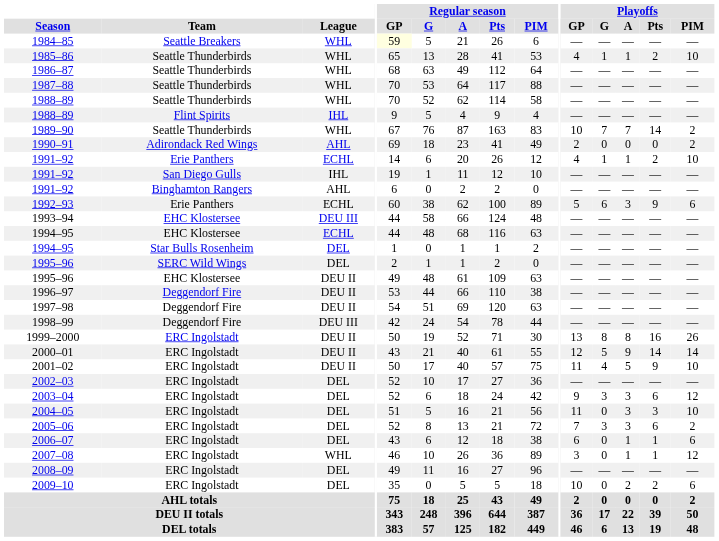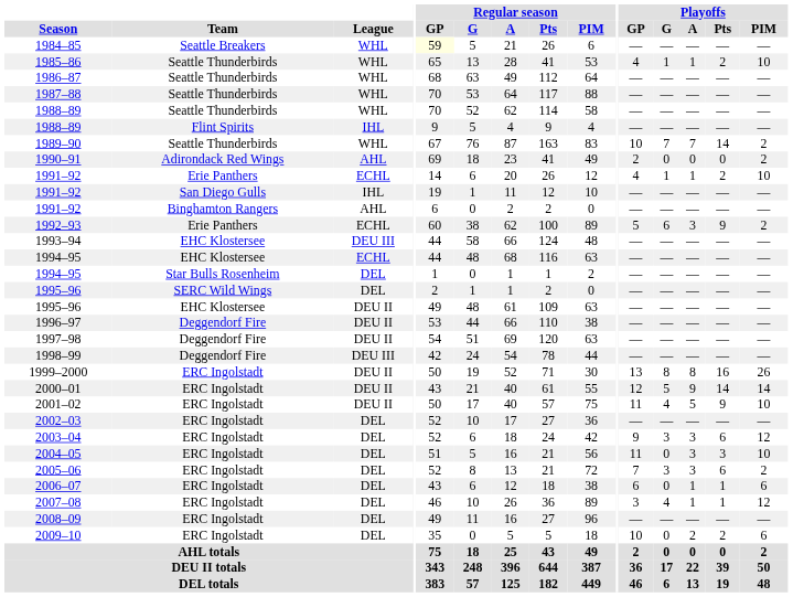 <table border="0" cellpadding="1" cellspacing="0" style="text-align:center; width:60em">
 <tr bgcolor="#e0e0e0">
 <th colspan="3"  bgcolor="#ffffff"></th>
 <th rowspan="99" bgcolor="#ffffff"></th>
 <th colspan="5"><a href='#'>Regular season</a></th>
 <th rowspan="99" bgcolor="#ffffff"></th>
 <th colspan="5"><a href='#'>Playoffs</a></th>
 </tr>
 <tr bgcolor="#e0e0e0">
 <th><a href='#'>Season</a></th>
 <th>Team</th>
 <th>League</th>
 <th>GP</th>
 <th><a href='#'>G</a></th>
 <th><a href='#'>A</a></th>
 <th><a href='#'>Pts</a></th>
 <th><a href='#'>PIM</a></th>
 <th>GP</th>
 <th>G</th>
 <th>A</th>
 <th>Pts</th>
 <th>PIM</th>
 </tr>
 <tr>
 <td><a href='#'>1984–85</a></td>
 <td><a href='#'>Seattle Breakers</a></td>
 <td><a href='#'>WHL</a></td>
 <td style="background: lightyellow;">59</td>
 <td>5</td>
 <td>21</td>
 <td>26</td>
 <td>6</td>
 <td>—</td>
 <td>—</td>
 <td>—</td>
 <td>—</td>
 <td>—</td>
 </tr>
 <tr bgcolor="#f0f0f0">
 <td><a href='#'>1985–86</a></td>
 <td>Seattle Thunderbirds</td>
 <td>WHL</td>
 <td>65</td>
 <td>13</td>
 <td>28</td>
 <td>41</td>
 <td>53</td>
 <td>4</td>
 <td>1</td>
 <td>1</td>
 <td>2</td>
 <td>10</td>
 </tr>
 <tr>
 <td><a href='#'>1986–87</a></td>
 <td>Seattle Thunderbirds</td>
 <td>WHL</td>
 <td>68</td>
 <td>63</td>
 <td>49</td>
 <td>112</td>
 <td>64</td>
 <td>—</td>
 <td>—</td>
 <td>—</td>
 <td>—</td>
 <td>—</td>
 </tr>
 <tr bgcolor="#f0f0f0">
 <td><a href='#'>1987–88</a></td>
 <td>Seattle Thunderbirds</td>
 <td>WHL</td>
 <td>70</td>
 <td>53</td>
 <td>64</td>
 <td>117</td>
 <td>88</td>
 <td>—</td>
 <td>—</td>
 <td>—</td>
 <td>—</td>
 <td>—</td>
 </tr>
 <tr>
 <td><a href='#'>1988–89</a></td>
 <td>Seattle Thunderbirds</td>
 <td>WHL</td>
 <td>70</td>
 <td>52</td>
 <td>62</td>
 <td>114</td>
 <td>58</td>
 <td>—</td>
 <td>—</td>
 <td>—</td>
 <td>—</td>
 <td>—</td>
 </tr>
 <tr bgcolor="#f0f0f0">
 <td><a href='#'>1988–89</a></td>
 <td><a href='#'>Flint Spirits</a></td>
 <td><a href='#'>IHL</a></td>
 <td>9</td>
 <td>5</td>
 <td>4</td>
 <td>9</td>
 <td>4</td>
 <td>—</td>
 <td>—</td>
 <td>—</td>
 <td>—</td>
 <td>—</td>
 </tr>
 <tr>
 <td><a href='#'>1989–90</a></td>
 <td>Seattle Thunderbirds</td>
 <td>WHL</td>
 <td>67</td>
 <td>76</td>
 <td>87</td>
 <td>163</td>
 <td>83</td>
 <td>10</td>
 <td>7</td>
 <td>7</td>
 <td>14</td>
 <td>2</td>
 </tr>
 <tr bgcolor="#f0f0f0">
 <td><a href='#'>1990–91</a></td>
 <td><a href='#'>Adirondack Red Wings</a></td>
 <td><a href='#'>AHL</a></td>
 <td>69</td>
 <td>18</td>
 <td>23</td>
 <td>41</td>
 <td>49</td>
 <td>2</td>
 <td>0</td>
 <td>0</td>
 <td>0</td>
 <td>2</td>
 </tr>
 <tr>
 <td><a href='#'>1991–92</a></td>
 <td><a href='#'>Erie Panthers</a></td>
 <td><a href='#'>ECHL</a></td>
 <td>14</td>
 <td>6</td>
 <td>20</td>
 <td>26</td>
 <td>12</td>
 <td>4</td>
 <td>1</td>
 <td>1</td>
 <td>2</td>
 <td>10</td>
 </tr>
 <tr bgcolor="#f0f0f0">
 <td><a href='#'>1991–92</a></td>
 <td><a href='#'>San Diego Gulls</a></td>
 <td>IHL</td>
 <td>19</td>
 <td>1</td>
 <td>11</td>
 <td>12</td>
 <td>10</td>
 <td>—</td>
 <td>—</td>
 <td>—</td>
 <td>—</td>
 <td>—</td>
 </tr>
 <tr>
 <td><a href='#'>1991–92</a></td>
 <td><a href='#'>Binghamton Rangers</a></td>
 <td>AHL</td>
 <td>6</td>
 <td>0</td>
 <td>2</td>
 <td>2</td>
 <td>0</td>
 <td>—</td>
 <td>—</td>
 <td>—</td>
 <td>—</td>
 <td>—</td>
 </tr>
 <tr bgcolor="#f0f0f0">
 <td><a href='#'>1992–93</a></td>
 <td>Erie Panthers</td>
 <td>ECHL</td>
 <td>60</td>
 <td>38</td>
 <td>62</td>
 <td>100</td>
 <td>89</td>
 <td>5</td>
 <td>6</td>
 <td>3</td>
 <td>9</td>
-<td>6</td>
+<td>2</td>
 </tr>
 <tr>
 <td>1993–94</td>
 <td><a href='#'>EHC Klostersee</a></td>
 <td><a href='#'>DEU III</a></td>
 <td>44</td>
 <td>58</td>
 <td>66</td>
 <td>124</td>
 <td>48</td>
 <td>—</td>
 <td>—</td>
 <td>—</td>
 <td>—</td>
 <td>—</td>
 </tr>
 <tr bgcolor="#f0f0f0">
 <td>1994–95</td>
 <td>EHC Klostersee</td>
 <td><a href='#'>ECHL</a></td>
 <td>44</td>
 <td>48</td>
 <td>68</td>
 <td>116</td>
 <td>63</td>
 <td>—</td>
 <td>—</td>
 <td>—</td>
 <td>—</td>
 <td>—</td>
 </tr>
 <tr>
 <td><a href='#'>1994–95</a></td>
 <td><a href='#'>Star Bulls Rosenheim</a></td>
 <td><a href='#'>DEL</a></td>
 <td>1</td>
 <td>0</td>
 <td>1</td>
 <td>1</td>
 <td>2</td>
 <td>—</td>
 <td>—</td>
 <td>—</td>
 <td>—</td>
 <td>—</td>
 </tr>
 <tr bgcolor="#f0f0f0">
 <td><a href='#'>1995–96</a></td>
 <td><a href='#'>SERC Wild Wings</a></td>
 <td>DEL</td>
 <td>2</td>
 <td>1</td>
 <td>1</td>
 <td>2</td>
 <td>0</td>
 <td>—</td>
 <td>—</td>
 <td>—</td>
 <td>—</td>
 <td>—</td>
 </tr>
 <tr>
 <td>1995–96</td>
 <td>EHC Klostersee</td>
 <td>DEU II</td>
 <td>49</td>
 <td>48</td>
 <td>61</td>
 <td>109</td>
 <td>63</td>
 <td>—</td>
 <td>—</td>
 <td>—</td>
 <td>—</td>
 <td>—</td>
 </tr>
 <tr bgcolor="#f0f0f0">
 <td>1996–97</td>
 <td><a href='#'>Deggendorf Fire</a></td>
 <td>DEU II</td>
 <td>53</td>
 <td>44</td>
 <td>66</td>
 <td>110</td>
 <td>38</td>
 <td>—</td>
 <td>—</td>
 <td>—</td>
 <td>—</td>
 <td>—</td>
 </tr>
 <tr>
 <td>1997–98</td>
 <td>Deggendorf Fire</td>
 <td>DEU II</td>
 <td>54</td>
 <td>51</td>
 <td>69</td>
 <td>120</td>
 <td>63</td>
 <td>—</td>
 <td>—</td>
 <td>—</td>
 <td>—</td>
 <td>—</td>
 </tr>
 <tr bgcolor="#f0f0f0">
 <td>1998–99</td>
 <td>Deggendorf Fire</td>
 <td>DEU III</td>
 <td>42</td>
 <td>24</td>
 <td>54</td>
 <td>78</td>
 <td>44</td>
 <td>—</td>
 <td>—</td>
 <td>—</td>
 <td>—</td>
 <td>—</td>
 </tr>
 <tr>
 <td>1999–2000</td>
 <td><a href='#'>ERC Ingolstadt</a></td>
 <td>DEU II</td>
 <td>50</td>
 <td>19</td>
 <td>52</td>
 <td>71</td>
 <td>30</td>
 <td>13</td>
 <td>8</td>
 <td>8</td>
 <td>16</td>
 <td>26</td>
 </tr>
 <tr bgcolor="#f0f0f0">
 <td>2000–01</td>
 <td>ERC Ingolstadt</td>
 <td>DEU II</td>
 <td>43</td>
 <td>21</td>
 <td>40</td>
 <td>61</td>
 <td>55</td>
 <td>12</td>
 <td>5</td>
 <td>9</td>
 <td>14</td>
 <td>14</td>
 </tr>
 <tr>
 <td>2001–02</td>
 <td>ERC Ingolstadt</td>
 <td>DEU II</td>
 <td>50</td>
 <td>17</td>
 <td>40</td>
 <td>57</td>
 <td>75</td>
 <td>11</td>
 <td>4</td>
 <td>5</td>
 <td>9</td>
 <td>10</td>
 </tr>
 <tr bgcolor="#f0f0f0">
 <td><a href='#'>2002–03</a></td>
 <td>ERC Ingolstadt</td>
 <td>DEL</td>
 <td>52</td>
 <td>10</td>
 <td>17</td>
 <td>27</td>
 <td>36</td>
 <td>—</td>
 <td>—</td>
 <td>—</td>
 <td>—</td>
 <td>—</td>
 </tr>
 <tr>
 <td><a href='#'>2003–04</a></td>
 <td>ERC Ingolstadt</td>
 <td>DEL</td>
 <td>52</td>
 <td>6</td>
 <td>18</td>
 <td>24</td>
 <td>42</td>
 <td>9</td>
 <td>3</td>
 <td>3</td>
 <td>6</td>
 <td>12</td>
 </tr>
 <tr bgcolor="#f0f0f0">
 <td><a href='#'>2004–05</a></td>
 <td>ERC Ingolstadt</td>
 <td>DEL</td>
 <td>51</td>
 <td>5</td>
 <td>16</td>
 <td>21</td>
 <td>56</td>
 <td>11</td>
 <td>0</td>
 <td>3</td>
 <td>3</td>
 <td>10</td>
 </tr>
 <tr>
 <td><a href='#'>2005–06</a></td>
 <td>ERC Ingolstadt</td>
 <td>DEL</td>
 <td>52</td>
 <td>8</td>
 <td>13</td>
 <td>21</td>
 <td>72</td>
 <td>7</td>
 <td>3</td>
 <td>3</td>
 <td>6</td>
 <td>2</td>
 </tr>
 <tr bgcolor="#f0f0f0">
 <td><a href='#'>2006–07</a></td>
 <td>ERC Ingolstadt</td>
 <td>DEL</td>
 <td>43</td>
 <td>6</td>
 <td>12</td>
 <td>18</td>
 <td>38</td>
 <td>6</td>
 <td>0</td>
 <td>1</td>
 <td>1</td>
 <td>6</td>
 </tr>
 <tr>
 <td><a href='#'>2007–08</a></td>
 <td>ERC Ingolstadt</td>
-<td>WHL</td>
+<td>DEL</td>
 <td>46</td>
 <td>10</td>
 <td>26</td>
 <td>36</td>
 <td>89</td>
 <td>3</td>
-<td>0</td>
+<td>4</td>
 <td>1</td>
 <td>1</td>
 <td>12</td>
 </tr>
 <tr bgcolor="#f0f0f0">
 <td><a href='#'>2008–09</a></td>
 <td>ERC Ingolstadt</td>
 <td>DEL</td>
 <td>49</td>
 <td>11</td>
 <td>16</td>
 <td>27</td>
 <td>96</td>
 <td>—</td>
 <td>—</td>
 <td>—</td>
 <td>—</td>
 <td>—</td>
 </tr>
 <tr>
 <td><a href='#'>2009–10</a></td>
 <td>ERC Ingolstadt</td>
 <td>DEL</td>
 <td>35</td>
 <td>0</td>
 <td>5</td>
 <td>5</td>
 <td>18</td>
 <td>10</td>
 <td>0</td>
 <td>2</td>
 <td>2</td>
 <td>6</td>
 </tr>
 <tr bgcolor="#e0e0e0">
 <th colspan="3">AHL totals</th>
 <th>75</th>
 <th>18</th>
 <th>25</th>
 <th>43</th>
 <th>49</th>
 <th>2</th>
 <th>0</th>
 <th>0</th>
 <th>0</th>
 <th>2</th>
 </tr>
 <tr bgcolor="#e0e0e0">
 <th colspan="3">DEU II totals</th>
 <th>343</th>
 <th>248</th>
 <th>396</th>
 <th>644</th>
 <th>387</th>
 <th>36</th>
 <th>17</th>
 <th>22</th>
 <th>39</th>
 <th>50</th>
 </tr>
 <tr bgcolor="#e0e0e0">
 <th colspan="3">DEL totals</th>
 <th>383</th>
 <th>57</th>
 <th>125</th>
 <th>182</th>
 <th>449</th>
 <th>46</th>
 <th>6</th>
 <th>13</th>
 <th>19</th>
 <th>48</th>
 </tr>
 </table>
